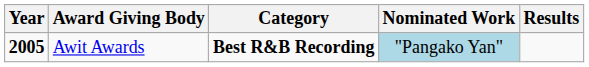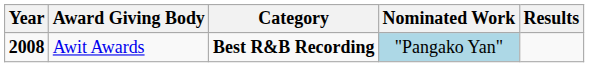 <table class="wikitable">
 <tr>
 <th>Year</th>
 <th>Award Giving Body</th>
 <th>Category</th>
 <th>Nominated Work</th>
 <th>Results</th>
 </tr>
 <tr>
-<td><strong>2005</strong></td>
+<td><strong>2008</strong></td>
 <td><a href='#'>Awit Awards</a></td>
 <td><strong>Best R&B Recording</strong></td>
 <td align=center style="background: lightblue;">"Pangako Yan"</td>
 <td></td>
 </tr>
 </table>
